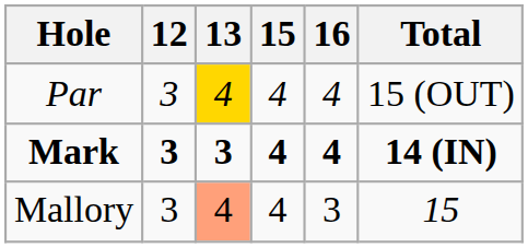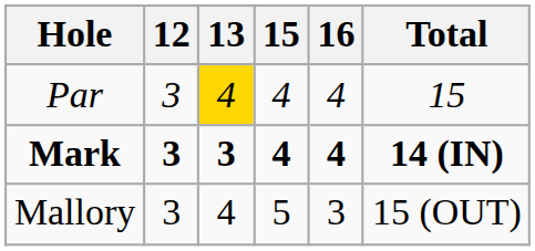 <table class="wikitable" style="text-align:center;">
 <tr>
 <th>Hole</th>
 <th>12</th>
 <th>13</th>
 <th>15</th>
 <th>16</th>
 <th>Total</th>
 </tr>
 <tr>
 <td><em>Par</em></td>
 <td><em>3</em></td>
 <td style="background: gold;"><em>4</em></td>
 <td><em>4</em></td>
 <td><em>4</em></td>
-<td>15 (OUT)</td>
+<td><em>15</em></td>
 </tr>
 <tr>
 <td><strong>Mark</strong></td>
 <td><strong>3</strong></td>
 <td><strong>3</strong></td>
 <td><strong>4</strong></td>
 <td><strong>4</strong></td>
 <td><strong>14 (IN)</strong></td>
 </tr>
 <tr>
 <td>Mallory</td>
 <td>3</td>
-<td style="background: lightsalmon;">4</td>
 <td>4</td>
+<td>5</td>
 <td>3</td>
-<td><em>15</em></td>
+<td>15 (OUT)</td>
 </tr>
 </table>
